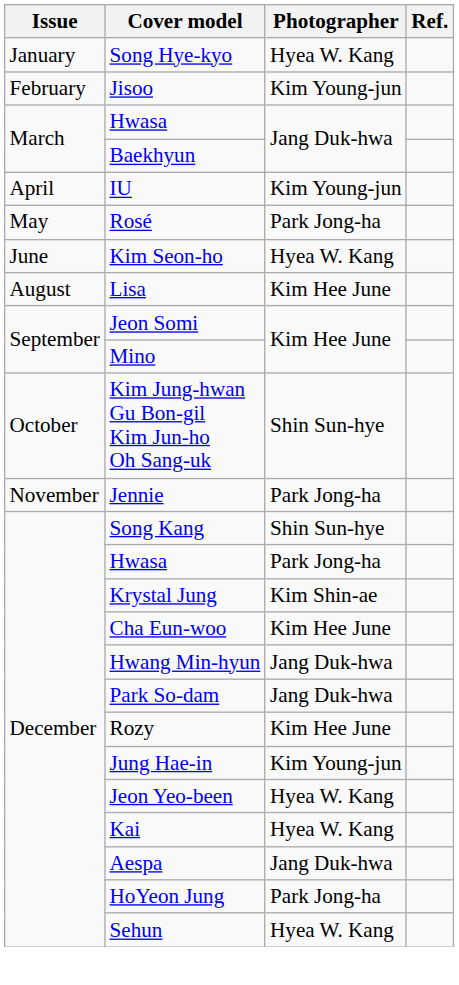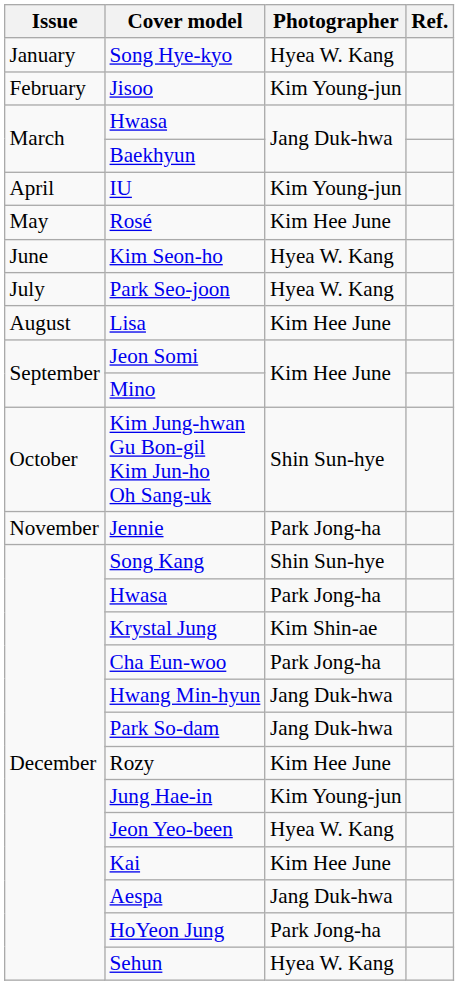 <table class="sortable wikitable">
 <tr>
 <th>Issue</th>
 <th>Cover model</th>
 <th>Photographer</th>
 <th>Ref.</th>
 </tr>
 <tr>
 <td>January</td>
 <td><a href='#'>Song Hye-kyo</a></td>
 <td>Hyea W. Kang</td>
 <td></td>
 </tr>
 <tr>
 <td>February</td>
 <td><a href='#'>Jisoo</a></td>
 <td>Kim Young-jun</td>
 <td></td>
 </tr>
 <tr>
 <td rowspan="2">March</td>
 <td><a href='#'>Hwasa</a></td>
 <td rowspan="2">Jang Duk-hwa</td>
 <td></td>
 </tr>
 <tr>
 <td><a href='#'>Baekhyun</a></td>
 <td></td>
 </tr>
 <tr>
 <td>April</td>
 <td><a href='#'>IU</a></td>
 <td>Kim Young-jun</td>
 <td></td>
 </tr>
 <tr>
 <td>May</td>
 <td><a href='#'>Rosé</a></td>
-<td>Park Jong-ha</td>
+<td>Kim Hee June</td>
 <td></td>
 </tr>
 <tr>
 <td>June</td>
 <td><a href='#'>Kim Seon-ho</a></td>
+<td>Hyea W. Kang</td>
+<td></td>
+</tr>
+<tr>
+<td>July</td>
+<td><a href='#'>Park Seo-joon</a></td>
 <td>Hyea W. Kang</td>
 <td></td>
 </tr>
 <tr>
 <td>August</td>
 <td><a href='#'>Lisa</a></td>
 <td>Kim Hee June</td>
 <td></td>
 </tr>
 <tr>
 <td rowspan="2">September</td>
 <td><a href='#'>Jeon Somi</a></td>
 <td rowspan="2">Kim Hee June</td>
 <td></td>
 </tr>
 <tr>
 <td><a href='#'>Mino</a></td>
 <td></td>
 </tr>
 <tr>
 <td>October</td>
 <td><a href='#'>Kim Jung-hwan</a><br><a href='#'>Gu Bon-gil</a><br><a href='#'>Kim Jun-ho</a><br><a href='#'>Oh Sang-uk</a></td>
 <td>Shin Sun-hye</td>
 <td></td>
 </tr>
 <tr>
 <td>November</td>
 <td><a href='#'>Jennie</a></td>
 <td>Park Jong-ha</td>
 <td></td>
 </tr>
 <tr>
 <td rowspan="13">December</td>
 <td><a href='#'>Song Kang</a></td>
 <td>Shin Sun-hye</td>
 <td></td>
 </tr>
 <tr>
 <td><a href='#'>Hwasa</a></td>
 <td>Park Jong-ha</td>
 <td></td>
 </tr>
 <tr>
 <td><a href='#'>Krystal Jung</a></td>
 <td>Kim Shin-ae</td>
 <td></td>
 </tr>
 <tr>
 <td><a href='#'>Cha Eun-woo</a></td>
-<td>Kim Hee June</td>
+<td>Park Jong-ha</td>
 <td></td>
 </tr>
 <tr>
 <td><a href='#'>Hwang Min-hyun</a></td>
 <td>Jang Duk-hwa</td>
 <td></td>
 </tr>
 <tr>
 <td><a href='#'>Park So-dam</a></td>
 <td>Jang Duk-hwa</td>
 <td></td>
 </tr>
 <tr>
 <td>Rozy</td>
 <td>Kim Hee June</td>
 <td></td>
 </tr>
 <tr>
 <td><a href='#'>Jung Hae-in</a></td>
 <td>Kim Young-jun</td>
 <td></td>
 </tr>
 <tr>
 <td><a href='#'>Jeon Yeo-been</a></td>
 <td>Hyea W. Kang</td>
 <td></td>
 </tr>
 <tr>
 <td><a href='#'>Kai</a></td>
-<td>Hyea W. Kang</td>
+<td>Kim Hee June</td>
 <td></td>
 </tr>
 <tr>
 <td><a href='#'>Aespa</a></td>
 <td>Jang Duk-hwa</td>
 <td></td>
 </tr>
 <tr>
 <td><a href='#'>HoYeon Jung</a></td>
 <td>Park Jong-ha</td>
 <td></td>
 </tr>
 <tr>
 <td><a href='#'>Sehun</a></td>
 <td>Hyea W. Kang</td>
 <td></td>
 </tr>
 </table>
